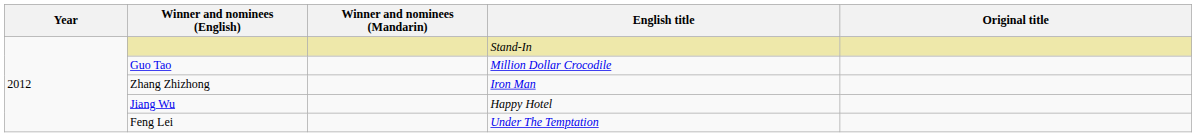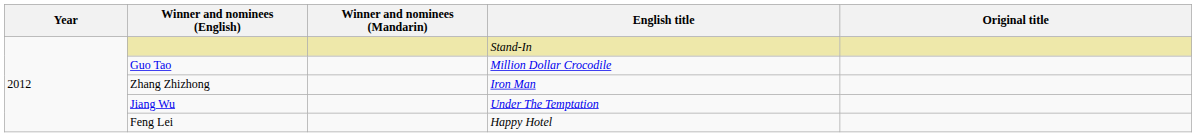 <table class="wikitable" style="width:100%;">
 <tr style="background:#BEBEBE">
 <th width="100"><strong>Year</strong></th>
 <th width="150"><strong>Winner and nominees<br>(English)</strong></th>
 <th width="150"><strong>Winner and nominees<br>(Mandarin)</strong></th>
 <th width="300"><strong>English title</strong></th>
 <th width="300"><strong>Original title</strong></th>
 </tr>
 <tr>
 <td rowspan="5">2012</td>
 <td style="background:#EEE8AA;"></td>
 <td style="background:#EEE8AA;"></td>
 <td style="background:#EEE8AA;"><em>Stand-In</em></td>
 <td style="background:#EEE8AA;"></td>
 </tr>
 <tr>
 <td><a href='#'>Guo Tao</a></td>
 <td></td>
 <td><em><a href='#'>Million Dollar Crocodile</a></em></td>
 <td></td>
 </tr>
 <tr>
 <td>Zhang Zhizhong</td>
 <td></td>
 <td><em><a href='#'>Iron Man</a></em></td>
 <td></td>
 </tr>
 <tr>
 <td><a href='#'>Jiang Wu</a></td>
 <td></td>
-<td><em>Happy Hotel</em></td>
+<td><em><a href='#'>Under The Temptation</a></em></td>
 <td></td>
 </tr>
 <tr>
 <td>Feng Lei</td>
 <td></td>
-<td><em><a href='#'>Under The Temptation</a></em></td>
+<td><em>Happy Hotel</em></td>
 <td></td>
 </tr>
 </table>
